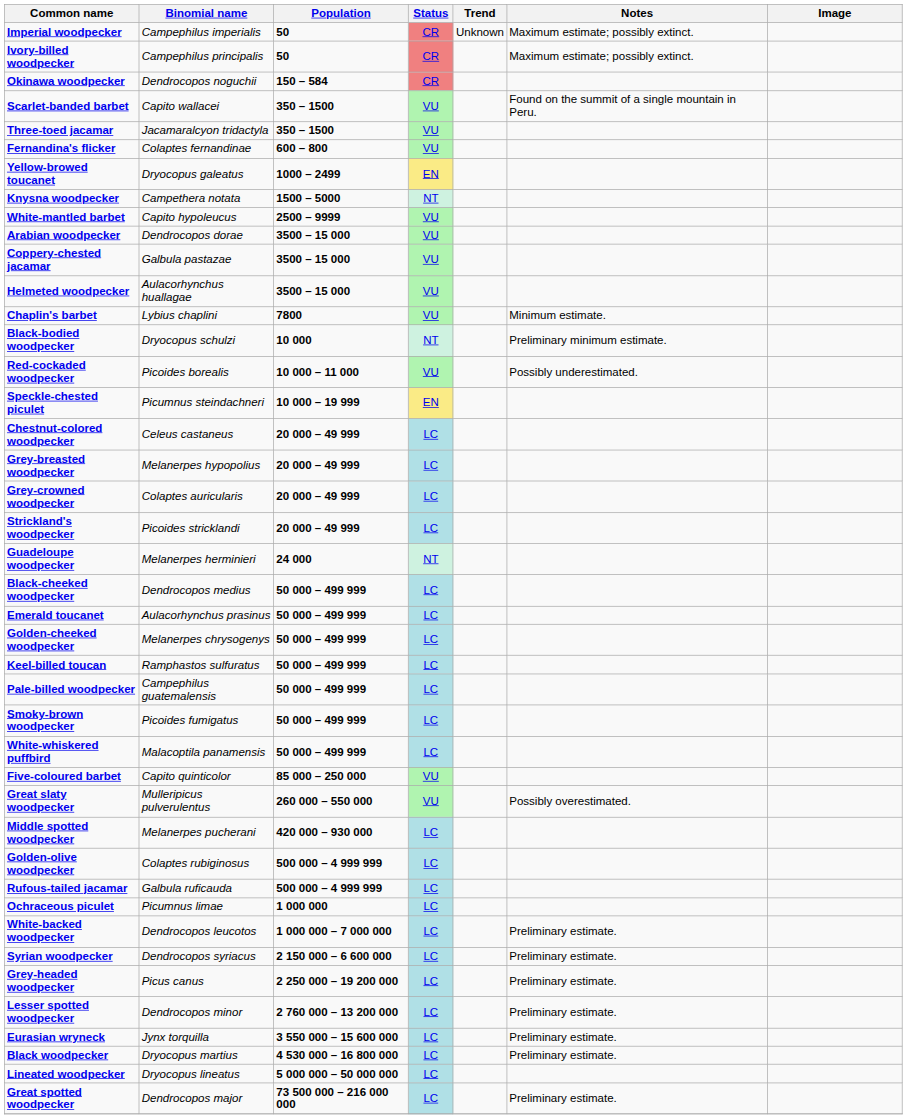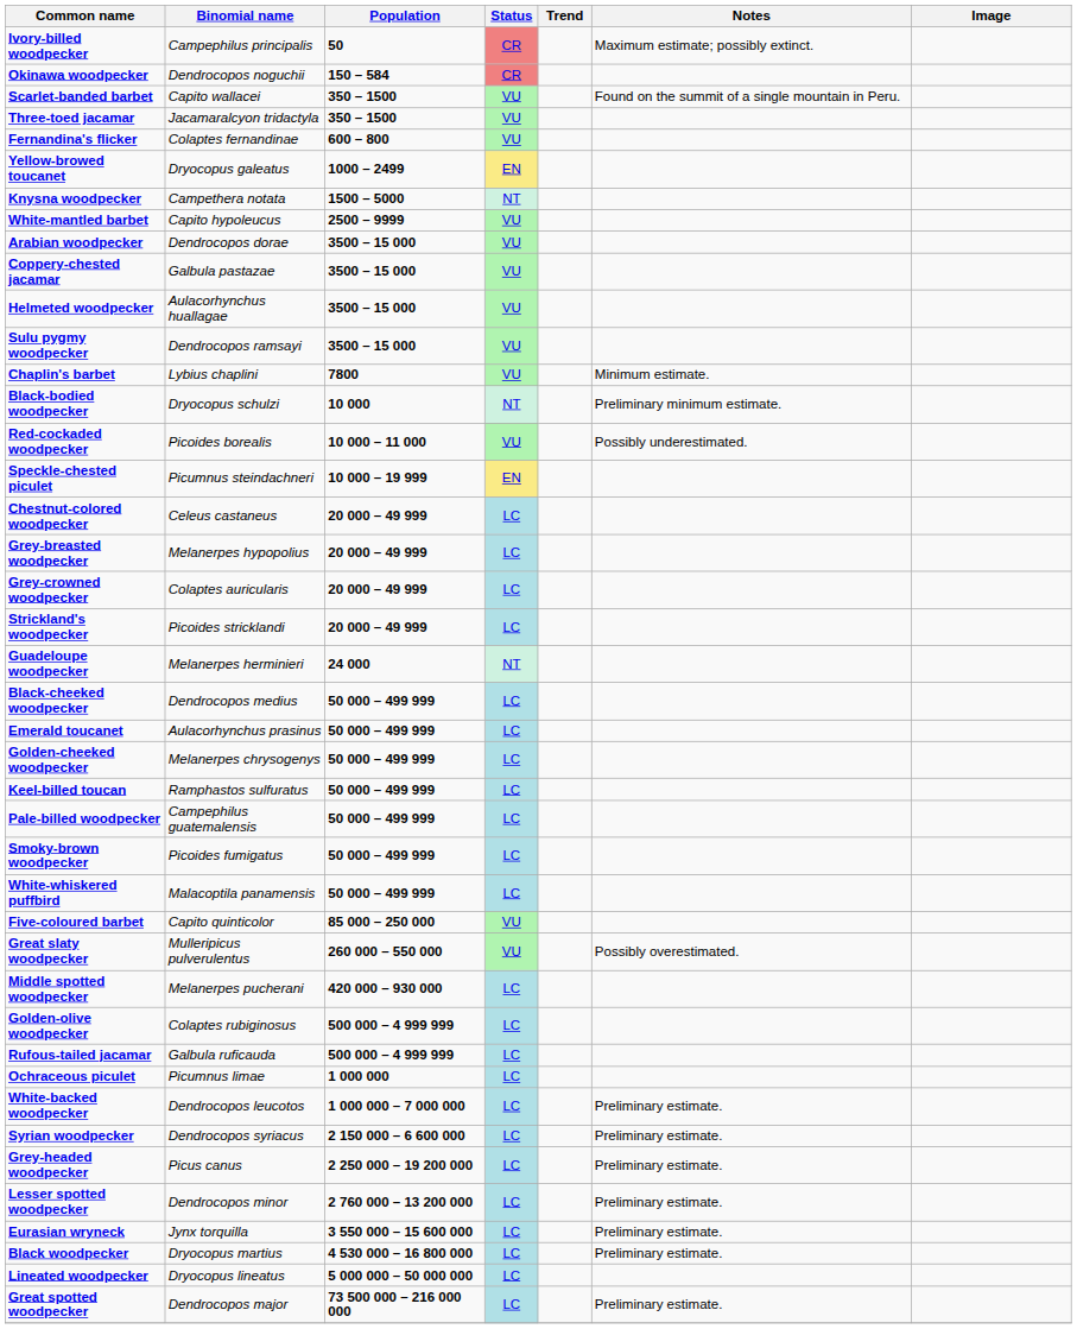 <table class="wikitable sortable">
 <tr>
 <th width="15%">Common name</th>
 <th width="15%"><a href='#'>Binomial name</a></th>
 <th data-sort-type="number"  width="15%"><a href='#'>Population</a></th>
 <th width="5%"><a href='#'>Status</a></th>
 <th width="5%">Trend</th>
 <th class="unsortable">Notes</th>
 <th width="15%" class="unsortable">Image</th>
-</tr>
-<tr>
-<td><strong><a href='#'>Imperial woodpecker</a></strong></td>
-<td><em>Campephilus imperialis</em></td>
-<td><strong>50</strong></td>
-<td align=center style="background:#F08080"><a href='#'>CR</a></td>
-<td align=center>Unknown</td>
-<td>Maximum estimate; possibly extinct.</td>
-<td></td>
 </tr>
 <tr>
 <td><strong><a href='#'>Ivory-billed woodpecker</a></strong></td>
 <td><em>Campephilus principalis</em></td>
 <td><strong>50</strong></td>
 <td align=center style="background:#F08080"><a href='#'>CR</a></td>
 <td align=center></td>
 <td>Maximum estimate; possibly extinct.</td>
 <td></td>
 </tr>
 <tr>
 <td><strong><a href='#'>Okinawa woodpecker</a></strong></td>
 <td><em>Dendrocopos noguchii</em></td>
 <td><strong> 150 – 584 </strong></td>
 <td align=center style="background:#F08080"><a href='#'>CR</a></td>
 <td align=center></td>
 <td></td>
 <td></td>
 </tr>
 <tr>
 <td><strong><a href='#'>Scarlet-banded barbet</a></strong></td>
 <td><em>Capito wallacei</em></td>
 <td><strong>350 – 1500</strong></td>
 <td align=center style="background:#b0f4b0"><a href='#'>VU</a></td>
 <td align=center></td>
 <td>Found on the summit of a single mountain in Peru.</td>
 <td></td>
 </tr>
 <tr>
 <td><strong><a href='#'>Three-toed jacamar</a></strong></td>
 <td><em>Jacamaralcyon tridactyla</em></td>
 <td><strong>350 – 1500</strong></td>
 <td align=center style="background:#b0f4b0"><a href='#'>VU</a></td>
 <td align=center></td>
 <td></td>
 <td></td>
 </tr>
 <tr>
 <td><strong><a href='#'>Fernandina's flicker</a></strong></td>
 <td><em>Colaptes fernandinae</em></td>
 <td><strong>600 – 800</strong></td>
 <td align=center style="background:#b0f4b0"><a href='#'>VU</a></td>
 <td align=center></td>
 <td></td>
 <td></td>
 </tr>
 <tr>
 <td><strong><a href='#'>Yellow-browed toucanet</a></strong></td>
 <td><em>Dryocopus galeatus</em></td>
 <td><strong>1000 – 2499</strong></td>
 <td align=center style="background:#FAEB86"><a href='#'>EN</a></td>
 <td align=center></td>
 <td></td>
 <td></td>
 </tr>
 <tr>
 <td><strong><a href='#'>Knysna woodpecker</a></strong></td>
 <td><em>Campethera notata</em></td>
 <td><strong>1500 – 5000</strong></td>
 <td align=center style="background:#CEF2E0"><a href='#'>NT</a></td>
 <td align=center></td>
 <td></td>
 <td></td>
 </tr>
 <tr>
 <td><strong><a href='#'>White-mantled barbet</a></strong></td>
 <td><em>Capito hypoleucus</em></td>
 <td><strong>2500 – 9999</strong></td>
 <td align=center style="background:#b0f4b0"><a href='#'>VU</a></td>
 <td align=center></td>
 <td></td>
 <td></td>
 </tr>
 <tr>
 <td><strong><a href='#'>Arabian woodpecker</a></strong></td>
 <td><em>Dendrocopos dorae</em></td>
 <td><strong>3500 – 15 000</strong></td>
 <td align=center style="background:#b0f4b0"><a href='#'>VU</a></td>
 <td align=center></td>
 <td></td>
 <td></td>
 </tr>
 <tr>
 <td><strong><a href='#'>Coppery-chested jacamar</a></strong></td>
 <td><em>Galbula pastazae</em></td>
 <td><strong>3500 – 15 000</strong></td>
 <td align=center style="background:#b0f4b0"><a href='#'>VU</a></td>
 <td align=center></td>
 <td></td>
 <td></td>
 </tr>
 <tr>
 <td><strong><a href='#'>Helmeted woodpecker</a></strong></td>
 <td><em>Aulacorhynchus huallagae</em></td>
+<td><strong>3500 – 15 000</strong></td>
+<td align=center style="background:#b0f4b0"><a href='#'>VU</a></td>
+<td align=center></td>
+<td></td>
+<td></td>
+</tr>
+<tr>
+<td><strong><a href='#'>Sulu pygmy woodpecker</a></strong></td>
+<td><em>Dendrocopos ramsayi</em></td>
 <td><strong>3500 – 15 000</strong></td>
 <td align=center style="background:#b0f4b0"><a href='#'>VU</a></td>
 <td align=center></td>
 <td></td>
 <td></td>
 </tr>
 <tr>
 <td><strong><a href='#'>Chaplin's barbet</a></strong></td>
 <td><em>Lybius chaplini</em></td>
 <td><strong> 7800</strong></td>
 <td align=center style="background:#b0f4b0"><a href='#'>VU</a></td>
 <td align=center></td>
 <td>Minimum estimate.</td>
 <td></td>
 </tr>
 <tr>
 <td><strong><a href='#'>Black-bodied woodpecker</a></strong></td>
 <td><em>Dryocopus schulzi</em></td>
 <td><strong>10 000</strong></td>
 <td align=center style="background:#CEF2E0"><a href='#'>NT</a></td>
 <td align=center></td>
 <td>Preliminary minimum estimate.</td>
 <td></td>
 </tr>
 <tr>
 <td><strong><a href='#'>Red-cockaded woodpecker</a></strong></td>
 <td><em>Picoides borealis</em></td>
 <td><strong>10 000 – 11 000</strong></td>
 <td align=center style="background:#b0f4b0"><a href='#'>VU</a></td>
 <td align=center></td>
 <td>Possibly underestimated.</td>
 <td></td>
 </tr>
 <tr>
 <td><strong><a href='#'>Speckle-chested piculet</a></strong></td>
 <td><em>Picumnus steindachneri</em></td>
 <td><strong>10 000 – 19 999</strong></td>
 <td align=center style="background:#FAEB86"><a href='#'>EN</a></td>
 <td align=center></td>
 <td></td>
 <td></td>
 </tr>
 <tr>
 <td><strong><a href='#'>Chestnut-colored woodpecker</a></strong></td>
 <td><em>Celeus castaneus</em></td>
 <td><strong>20 000 – 49 999</strong></td>
 <td align=center style="background:#B0E0E6"><a href='#'>LC</a></td>
 <td align=center></td>
 <td></td>
 <td></td>
 </tr>
 <tr>
 <td><strong><a href='#'>Grey-breasted woodpecker</a></strong></td>
 <td><em>Melanerpes hypopolius</em></td>
 <td><strong>20 000 – 49 999</strong></td>
 <td align=center style="background:#B0E0E6"><a href='#'>LC</a></td>
 <td align=center></td>
 <td></td>
 <td></td>
 </tr>
 <tr>
 <td><strong><a href='#'>Grey-crowned woodpecker</a></strong></td>
 <td><em>Colaptes auricularis</em></td>
 <td><strong>20 000 – 49 999</strong></td>
 <td align=center style="background:#B0E0E6"><a href='#'>LC</a></td>
 <td align=center></td>
 <td></td>
 <td></td>
 </tr>
 <tr>
 <td><strong><a href='#'>Strickland's woodpecker</a></strong></td>
 <td><em>Picoides stricklandi</em></td>
 <td><strong>20 000 – 49 999</strong></td>
 <td align=center style="background:#B0E0E6"><a href='#'>LC</a></td>
 <td align=center></td>
 <td></td>
 <td></td>
 </tr>
 <tr>
 <td><strong><a href='#'>Guadeloupe woodpecker</a></strong></td>
 <td><em>Melanerpes herminieri</em></td>
 <td><strong>24 000</strong></td>
 <td align=center style="background:#CEF2E0"><a href='#'>NT</a></td>
 <td align=center></td>
 <td></td>
 <td></td>
 </tr>
 <tr>
 <td><strong><a href='#'>Black-cheeked woodpecker</a></strong></td>
 <td><em>Dendrocopos medius</em></td>
 <td><strong>50 000 – 499 999</strong></td>
 <td align=center style="background:#B0E0E6"><a href='#'>LC</a></td>
 <td align=center></td>
 <td></td>
 <td></td>
 </tr>
 <tr>
 <td><strong><a href='#'>Emerald toucanet</a></strong></td>
 <td><em>Aulacorhynchus prasinus</em></td>
 <td><strong>50 000 – 499 999</strong></td>
 <td align=center style="background:#B0E0E6"><a href='#'>LC</a></td>
 <td align=center></td>
 <td></td>
 <td></td>
 </tr>
 <tr>
 <td><strong><a href='#'>Golden-cheeked woodpecker</a></strong></td>
 <td><em>Melanerpes chrysogenys</em></td>
 <td><strong>50 000 – 499 999</strong></td>
 <td align=center style="background:#B0E0E6"><a href='#'>LC</a></td>
 <td align=center></td>
 <td></td>
 <td></td>
 </tr>
 <tr>
 <td><strong><a href='#'>Keel-billed toucan</a></strong></td>
 <td><em>Ramphastos sulfuratus</em></td>
 <td><strong>50 000 – 499 999</strong></td>
 <td align=center style="background:#B0E0E6"><a href='#'>LC</a></td>
 <td align=center></td>
 <td></td>
 <td></td>
 </tr>
 <tr>
 <td><strong><a href='#'>Pale-billed woodpecker</a></strong></td>
 <td><em>Campephilus guatemalensis</em></td>
 <td><strong>50 000 – 499 999</strong></td>
 <td align=center style="background:#B0E0E6"><a href='#'>LC</a></td>
 <td align=center></td>
 <td></td>
 <td></td>
 </tr>
 <tr>
 <td><strong><a href='#'>Smoky-brown woodpecker</a></strong></td>
 <td><em>Picoides fumigatus</em></td>
 <td><strong>50 000 – 499 999</strong></td>
 <td align=center style="background:#B0E0E6"><a href='#'>LC</a></td>
 <td align=center></td>
 <td></td>
 <td></td>
 </tr>
 <tr>
 <td><strong><a href='#'>White-whiskered puffbird</a></strong></td>
 <td><em>Malacoptila panamensis</em></td>
 <td><strong>50 000 – 499 999</strong></td>
 <td align=center style="background:#B0E0E6"><a href='#'>LC</a></td>
 <td align=center></td>
 <td></td>
 <td></td>
 </tr>
 <tr>
 <td><strong><a href='#'>Five-coloured barbet</a></strong></td>
 <td><em>Capito quinticolor</em></td>
 <td><strong>85 000 – 250 000</strong></td>
 <td align=center style="background:#b0f4b0"><a href='#'>VU</a></td>
 <td align=center></td>
 <td></td>
 <td></td>
 </tr>
 <tr>
 <td><strong><a href='#'>Great slaty woodpecker</a></strong></td>
 <td><em>Mulleripicus pulverulentus</em></td>
 <td><strong>260 000 – 550 000</strong></td>
 <td align=center style="background:#b0f4b0"><a href='#'>VU</a></td>
 <td align=center></td>
 <td>Possibly overestimated.</td>
 <td></td>
 </tr>
 <tr>
 <td><strong><a href='#'>Middle spotted woodpecker</a></strong></td>
 <td><em>Melanerpes pucherani</em></td>
 <td><strong>420 000 – 930 000 </strong></td>
 <td align=center style="background:#B0E0E6"><a href='#'>LC</a></td>
 <td align=center></td>
 <td></td>
 <td></td>
 </tr>
 <tr>
 <td><strong><a href='#'>Golden-olive woodpecker</a></strong></td>
 <td><em>Colaptes rubiginosus</em></td>
 <td><strong>500 000 – 4 999 999</strong></td>
 <td align=center style="background:#B0E0E6"><a href='#'>LC</a></td>
 <td align=center></td>
 <td></td>
 <td></td>
 </tr>
 <tr>
 <td><strong><a href='#'>Rufous-tailed jacamar</a></strong></td>
 <td><em>Galbula ruficauda</em></td>
 <td><strong>500 000 – 4 999 999</strong></td>
 <td align=center style="background:#B0E0E6"><a href='#'>LC</a></td>
 <td align=center></td>
 <td></td>
 <td></td>
 </tr>
 <tr>
 <td><strong><a href='#'>Ochraceous piculet</a></strong></td>
 <td><em>Picumnus limae</em></td>
 <td><strong>1 000 000</strong></td>
 <td align=center style="background:#B0E0E6"><a href='#'>LC</a></td>
 <td align=center></td>
 <td></td>
 <td></td>
 </tr>
 <tr>
 <td><strong><a href='#'>White-backed woodpecker</a></strong></td>
 <td><em>Dendrocopos leucotos</em></td>
 <td><strong>1 000 000 – 7 000 000</strong></td>
 <td align=center style="background:#B0E0E6"><a href='#'>LC</a></td>
 <td align=center></td>
 <td>Preliminary estimate.</td>
 <td></td>
 </tr>
 <tr>
 <td><strong><a href='#'>Syrian woodpecker</a></strong></td>
 <td><em>Dendrocopos syriacus</em></td>
 <td><strong>2 150 000 – 6 600 000</strong></td>
 <td align=center style="background:#B0E0E6"><a href='#'>LC</a></td>
 <td align=center></td>
 <td>Preliminary estimate.</td>
 <td></td>
 </tr>
 <tr>
 <td><strong><a href='#'>Grey-headed woodpecker</a></strong></td>
 <td><em>Picus canus</em></td>
 <td><strong>2 250 000 – 19 200 000</strong></td>
 <td align=center style="background:#B0E0E6"><a href='#'>LC</a></td>
 <td align=center></td>
 <td>Preliminary estimate.</td>
 <td></td>
 </tr>
 <tr>
 <td><strong><a href='#'>Lesser spotted woodpecker</a></strong></td>
 <td><em>Dendrocopos minor</em></td>
 <td><strong>2 760 000 – 13 200 000 </strong></td>
 <td align=center style="background:#B0E0E6"><a href='#'>LC</a></td>
 <td align=center></td>
 <td>Preliminary estimate.</td>
 <td></td>
 </tr>
 <tr>
 <td><strong><a href='#'>Eurasian wryneck</a></strong></td>
 <td><em>Jynx torquilla</em></td>
 <td><strong> 3 550 000 – 15 600 000</strong></td>
 <td align=center style="background:#B0E0E6"><a href='#'>LC</a></td>
 <td align=center></td>
 <td>Preliminary estimate.</td>
 <td></td>
 </tr>
 <tr>
 <td><strong><a href='#'>Black woodpecker</a></strong></td>
 <td><em>Dryocopus martius</em></td>
 <td><strong>4 530 000 – 16 800 000</strong></td>
 <td align=center style="background:#B0E0E6"><a href='#'>LC</a></td>
 <td align=center></td>
 <td>Preliminary estimate.</td>
 <td></td>
 </tr>
 <tr>
 <td><strong><a href='#'>Lineated woodpecker</a></strong></td>
 <td><em>Dryocopus lineatus</em></td>
 <td><strong>5 000 000 – 50 000 000</strong></td>
 <td align=center style="background:#B0E0E6"><a href='#'>LC</a></td>
 <td align=center></td>
 <td></td>
 <td></td>
 </tr>
 <tr>
 <td><strong><a href='#'>Great spotted woodpecker</a></strong></td>
 <td><em>Dendrocopos major</em></td>
 <td><strong>73 500 000 – 216 000 000</strong></td>
 <td align=center style="background:#B0E0E6"><a href='#'>LC</a></td>
 <td align=center></td>
 <td>Preliminary estimate.</td>
 <td></td>
 </tr>
 <tr>
 </tr>
 </table>
